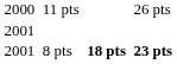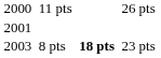 <table>
 <tr>
 <td>2000</td>
 <td> <br> </td>
 <td>11 pts</td>
 <td></td>
 <td></td>
 <td></td>
 <td>26 pts</td>
 </tr>
 <tr>
 <td>2001</td>
 <td></td>
 <td></td>
 <td></td>
 <td></td>
 <td></td>
 <td></td>
 </tr>
 <tr>
-<td>2001</td>
+<td>2003</td>
 <td></td>
 <td>8 pts</td>
 <td></td>
 <td><strong>18 pts</strong></td>
 <td></td>
-<td><strong>23 pts</strong></td>
+<td>23 pts</td>
 </tr>
 </table>
